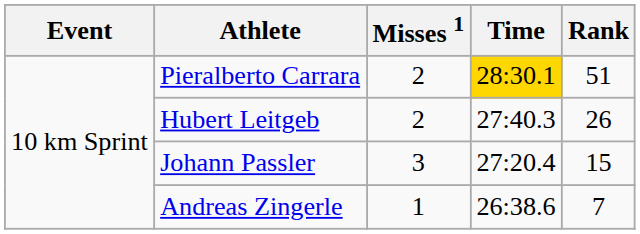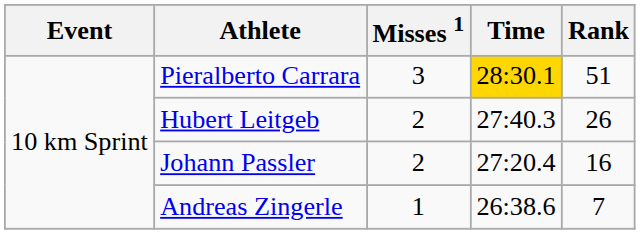 <table class="wikitable" style="font-size:90%">
 <tr>
 <th>Event</th>
 <th>Athlete</th>
 <th>Misses <sup>1</sup></th>
 <th>Time</th>
 <th>Rank</th>
 </tr>
 <tr>
 <td rowspan="4">10 km Sprint</td>
 <td><a href='#'>Pieralberto Carrara</a></td>
-<td align="center">2</td>
+<td align="center">3</td>
 <td align="center" style="background: gold;">28:30.1</td>
 <td align="center">51</td>
 </tr>
 <tr>
 <td><a href='#'>Hubert Leitgeb</a></td>
 <td align="center">2</td>
 <td align="center">27:40.3</td>
 <td align="center">26</td>
 </tr>
 <tr>
 <td><a href='#'>Johann Passler</a></td>
-<td align="center">3</td>
+<td align="center">2</td>
 <td align="center">27:20.4</td>
-<td align="center">15</td>
+<td align="center">16</td>
 </tr>
 <tr>
 <td><a href='#'>Andreas Zingerle</a></td>
 <td align="center">1</td>
 <td align="center">26:38.6</td>
 <td align="center">7</td>
 </tr>
 </table>
